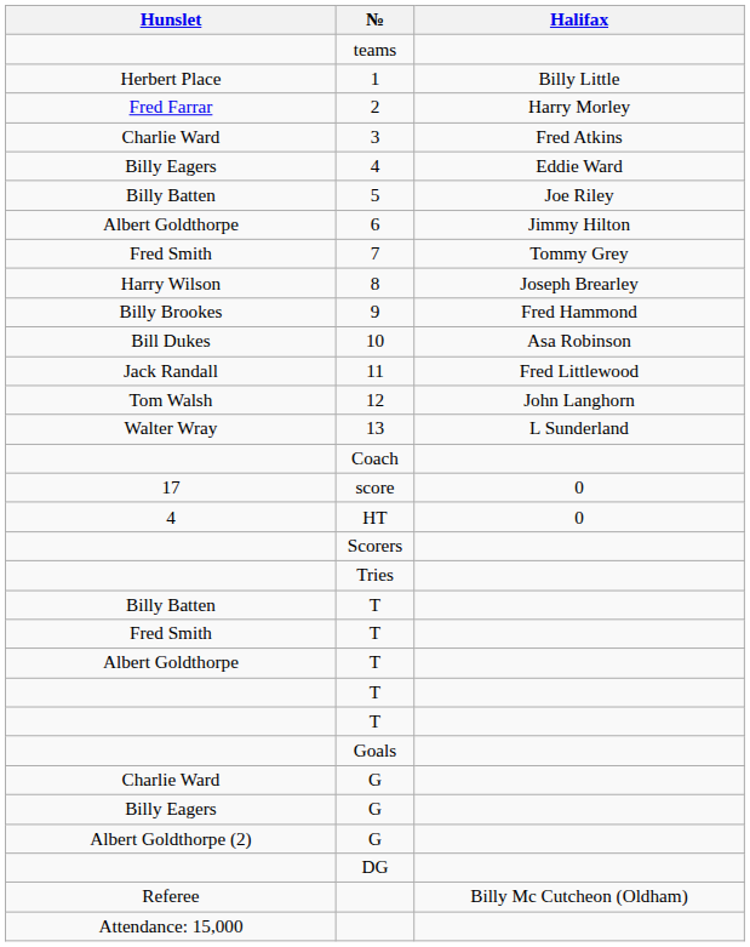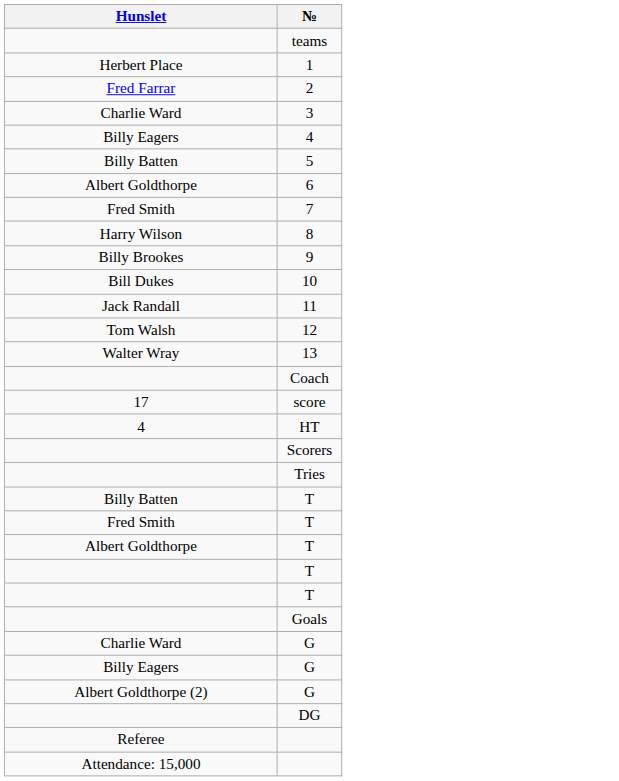 <table class="wikitable" style="text-align:center;">
 <tr>
 <th width=280 abbr=winner><a href='#'>Hunslet</a></th>
 <th width=60 abbr="Number">№</th>
-<th width=280 abbr=runner-up><a href='#'>Halifax</a></th>
 </tr>
 <tr>
 <td></td>
 <td>teams</td>
-<td></td>
 </tr>
 <tr>
 <td>Herbert Place</td>
 <td>1</td>
-<td>Billy Little</td>
 </tr>
 <tr>
 <td><a href='#'>Fred Farrar</a></td>
 <td>2</td>
-<td>Harry Morley</td>
 </tr>
 <tr>
 <td>Charlie Ward</td>
 <td>3</td>
-<td>Fred Atkins</td>
 </tr>
 <tr>
 <td>Billy Eagers</td>
 <td>4</td>
-<td>Eddie Ward</td>
 </tr>
 <tr>
 <td>Billy Batten</td>
 <td>5</td>
-<td>Joe Riley</td>
 </tr>
 <tr>
 <td>Albert Goldthorpe</td>
 <td>6</td>
-<td>Jimmy Hilton</td>
 </tr>
 <tr>
 <td>Fred Smith</td>
 <td>7</td>
-<td>Tommy Grey</td>
 </tr>
 <tr>
 <td>Harry Wilson</td>
 <td>8</td>
-<td>Joseph Brearley</td>
 </tr>
 <tr>
 <td>Billy Brookes</td>
 <td>9</td>
-<td>Fred Hammond</td>
 </tr>
 <tr>
 <td>Bill Dukes</td>
 <td>10</td>
-<td>Asa Robinson</td>
 </tr>
 <tr>
 <td>Jack Randall</td>
 <td>11</td>
-<td>Fred Littlewood</td>
 </tr>
 <tr>
 <td>Tom Walsh</td>
 <td>12</td>
-<td>John Langhorn</td>
 </tr>
 <tr>
 <td>Walter Wray</td>
 <td>13</td>
-<td>L Sunderland</td>
 </tr>
 <tr>
 <td></td>
 <td>Coach</td>
-<td></td>
 </tr>
 <tr>
 <td>17</td>
 <td>score</td>
-<td>0</td>
 </tr>
 <tr>
 <td>4</td>
 <td>HT</td>
-<td>0</td>
 </tr>
 <tr>
 <td></td>
 <td>Scorers</td>
-<td></td>
 </tr>
 <tr>
 <td></td>
 <td>Tries</td>
-<td></td>
 </tr>
 <tr>
 <td>Billy Batten</td>
 <td>T</td>
-<td></td>
 </tr>
 <tr>
 <td>Fred Smith</td>
 <td>T</td>
-<td></td>
 </tr>
 <tr>
 <td>Albert Goldthorpe</td>
 <td>T</td>
-<td></td>
 </tr>
 <tr>
 <td></td>
 <td>T</td>
-<td></td>
 </tr>
 <tr>
 <td></td>
 <td>T</td>
-<td></td>
 </tr>
 <tr>
 <td></td>
 <td>Goals</td>
-<td></td>
 </tr>
 <tr>
 <td>Charlie Ward</td>
 <td>G</td>
-<td></td>
 </tr>
 <tr>
 <td>Billy Eagers</td>
 <td>G</td>
-<td></td>
 </tr>
 <tr>
 <td>Albert Goldthorpe (2)</td>
 <td>G</td>
-<td></td>
 </tr>
 <tr>
 <td></td>
 <td>DG</td>
-<td></td>
 </tr>
 <tr>
 <td>Referee</td>
 <td></td>
-<td>Billy Mc Cutcheon (Oldham)</td>
 </tr>
 <tr>
 <td>Attendance: 15,000</td>
 <td></td>
-<td></td>
 </tr>
 </table>
